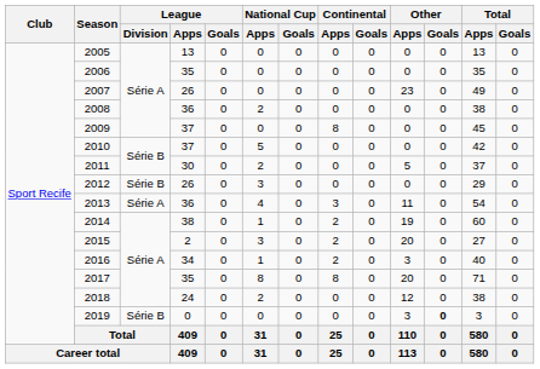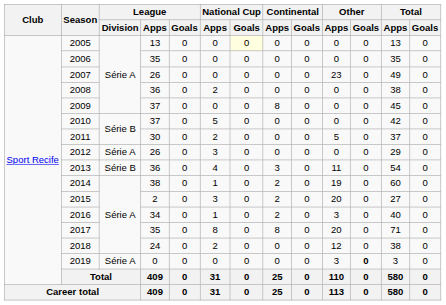 <table class="wikitable" style="font-size:96%; text-align: center;">
 <tr>
 <th rowspan="2">Club</th>
 <th rowspan="2">Season</th>
 <th colspan="3">League</th>
 <th colspan="2">National Cup</th>
 <th colspan="2">Continental</th>
 <th colspan="2">Other</th>
 <th colspan="2">Total</th>
 </tr>
 <tr>
 <th>Division</th>
 <th>Apps</th>
 <th>Goals</th>
 <th>Apps</th>
 <th>Goals</th>
 <th>Apps</th>
 <th>Goals</th>
 <th>Apps</th>
 <th>Goals</th>
 <th>Apps</th>
 <th>Goals</th>
 </tr>
 <tr>
 <td rowspan="16" valign="center"><a href='#'>Sport Recife</a></td>
 <td>2005</td>
 <td rowspan="5">Série A</td>
 <td>13</td>
 <td>0</td>
 <td>0</td>
-<td>0</td>
+<td style="background: lightyellow;">0</td>
 <td>0</td>
 <td>0</td>
 <td>0</td>
 <td>0</td>
 <td>13</td>
 <td>0</td>
 </tr>
 <tr>
 <td>2006</td>
 <td>35</td>
 <td>0</td>
 <td>0</td>
 <td>0</td>
 <td>0</td>
 <td>0</td>
 <td>0</td>
 <td>0</td>
 <td>35</td>
 <td>0</td>
 </tr>
 <tr>
 <td>2007</td>
 <td>26</td>
 <td>0</td>
 <td>0</td>
 <td>0</td>
 <td>0</td>
 <td>0</td>
 <td>23</td>
 <td>0</td>
 <td>49</td>
 <td>0</td>
 </tr>
 <tr>
 <td>2008</td>
 <td>36</td>
 <td>0</td>
 <td>2</td>
 <td>0</td>
 <td>0</td>
 <td>0</td>
 <td>0</td>
 <td>0</td>
 <td>38</td>
 <td>0</td>
 </tr>
 <tr>
 <td>2009</td>
 <td>37</td>
 <td>0</td>
 <td>0</td>
 <td>0</td>
 <td>8</td>
 <td>0</td>
 <td>0</td>
 <td>0</td>
 <td>45</td>
 <td>0</td>
 </tr>
 <tr>
 <td>2010</td>
 <td rowspan="2">Série B</td>
 <td>37</td>
 <td>0</td>
 <td>5</td>
 <td>0</td>
 <td>0</td>
 <td>0</td>
 <td>0</td>
 <td>0</td>
 <td>42</td>
 <td>0</td>
 </tr>
 <tr>
 <td>2011</td>
 <td>30</td>
 <td>0</td>
 <td>2</td>
 <td>0</td>
 <td>0</td>
 <td>0</td>
 <td>5</td>
 <td>0</td>
 <td>37</td>
 <td>0</td>
 </tr>
 <tr>
 <td>2012</td>
-<td>Série B</td>
+<td rowspan="1">Série A</td>
 <td>26</td>
 <td>0</td>
 <td>3</td>
 <td>0</td>
 <td>0</td>
 <td>0</td>
 <td>0</td>
 <td>0</td>
 <td>29</td>
 <td>0</td>
 </tr>
 <tr>
 <td>2013</td>
-<td rowspan="1">Série A</td>
+<td rowspan="1">Série B</td>
 <td>36</td>
 <td>0</td>
 <td>4</td>
 <td>0</td>
 <td>3</td>
 <td>0</td>
 <td>11</td>
 <td>0</td>
 <td>54</td>
 <td>0</td>
 </tr>
 <tr>
 <td>2014</td>
 <td rowspan="5">Série A</td>
 <td>38</td>
 <td>0</td>
 <td>1</td>
 <td>0</td>
 <td>2</td>
 <td>0</td>
 <td>19</td>
 <td>0</td>
 <td>60</td>
 <td>0</td>
 </tr>
 <tr>
 <td>2015</td>
 <td>2</td>
 <td>0</td>
 <td>3</td>
 <td>0</td>
 <td>2</td>
 <td>0</td>
 <td>20</td>
 <td>0</td>
 <td>27</td>
 <td>0</td>
 </tr>
 <tr>
 <td>2016</td>
 <td>34</td>
 <td>0</td>
 <td>1</td>
 <td>0</td>
 <td>2</td>
 <td>0</td>
 <td>3</td>
 <td>0</td>
 <td>40</td>
 <td>0</td>
 </tr>
 <tr>
 <td>2017</td>
 <td>35</td>
 <td>0</td>
 <td>8</td>
 <td>0</td>
 <td>8</td>
 <td>0</td>
 <td>20</td>
 <td>0</td>
 <td>71</td>
 <td>0</td>
 </tr>
 <tr>
 <td>2018</td>
 <td>24</td>
 <td>0</td>
 <td>2</td>
 <td>0</td>
 <td>0</td>
 <td>0</td>
 <td>12</td>
 <td>0</td>
 <td>38</td>
 <td>0</td>
 </tr>
 <tr>
 <td rowspan="1">2019</td>
-<td>Série B</td>
+<td rowspan="1">Série A</td>
 <td>0</td>
 <td>0</td>
 <td>0</td>
 <td>0</td>
 <td>0</td>
 <td>0</td>
 <td>3</td>
 <td><strong>0</strong></td>
 <td>3</td>
 <td>0</td>
 </tr>
 <tr>
 <th colspan="2">Total</th>
 <th>409</th>
 <th>0</th>
 <th>31</th>
 <th>0</th>
 <th>25</th>
 <th>0</th>
 <th>110</th>
 <th>0</th>
 <th>580</th>
 <th>0</th>
 </tr>
 <tr>
 <th colspan="3">Career total</th>
 <th>409</th>
 <th>0</th>
 <th>31</th>
 <th>0</th>
 <th>25</th>
 <th>0</th>
 <th>113</th>
 <th>0</th>
 <th>580</th>
 <th>0</th>
 </tr>
 </table>
